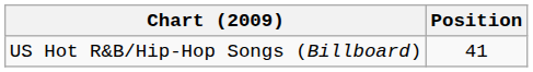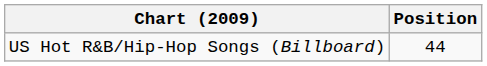 <table class="wikitable">
 <tr>
 <th>Chart (2009)</th>
 <th>Position</th>
 </tr>
 <tr>
 <td>US Hot R&B/Hip-Hop Songs (<em>Billboard</em>)</td>
-<td style="text-align:center;">41</td>
+<td style="text-align:center;">44</td>
 </tr>
 </table>
